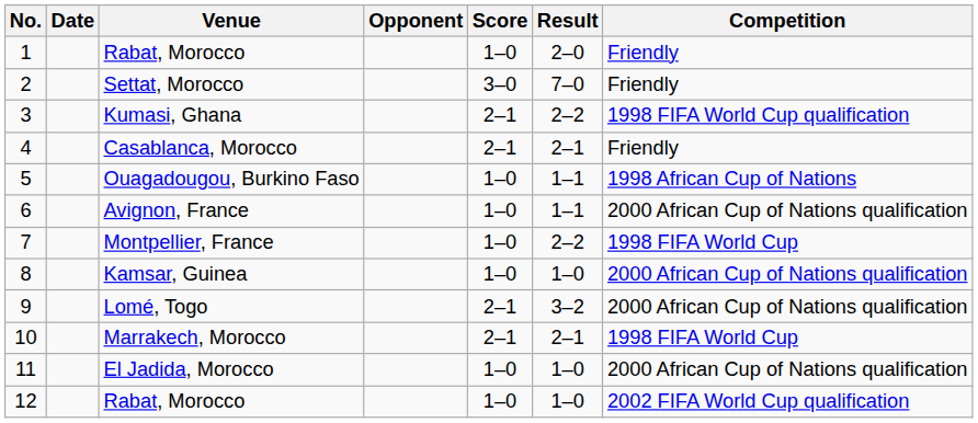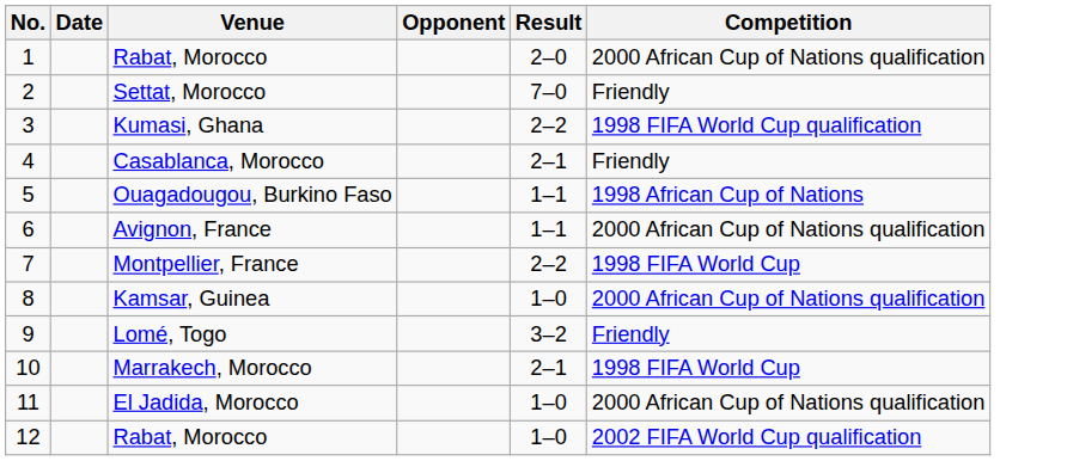 <table class="wikitable sortable">
 <tr>
 <th>No.</th>
 <th>Date</th>
 <th>Venue</th>
 <th>Opponent</th>
-<th>Score</th>
 <th>Result</th>
 <th>Competition</th>
 </tr>
 <tr>
 <td align="center">1</td>
 <td></td>
 <td><a href='#'>Rabat</a>, Morocco</td>
 <td></td>
-<td align="center">1–0</td>
 <td align="center">2–0</td>
-<td><a href='#'>Friendly</a></td>
+<td>2000 African Cup of Nations qualification</td>
 </tr>
 <tr>
 <td align="center">2</td>
 <td></td>
 <td><a href='#'>Settat</a>, Morocco</td>
 <td></td>
-<td align="center">3–0</td>
 <td align="center">7–0</td>
 <td>Friendly</td>
 </tr>
 <tr>
 <td align="center">3</td>
 <td></td>
 <td><a href='#'>Kumasi</a>, Ghana</td>
 <td></td>
-<td align="center">2–1</td>
 <td align="center">2–2</td>
 <td><a href='#'>1998 FIFA World Cup qualification</a></td>
 </tr>
 <tr>
 <td align="center">4</td>
 <td></td>
 <td><a href='#'>Casablanca</a>, Morocco</td>
 <td></td>
 <td align="center">2–1</td>
-<td align="center">2–1</td>
 <td>Friendly</td>
 </tr>
 <tr>
 <td align="center">5</td>
 <td></td>
 <td><a href='#'>Ouagadougou</a>, Burkino Faso</td>
 <td></td>
-<td align="center">1–0</td>
 <td align="center">1–1</td>
 <td><a href='#'>1998 African Cup of Nations</a></td>
 </tr>
 <tr>
 <td align="center">6</td>
 <td></td>
 <td><a href='#'>Avignon</a>, France</td>
 <td></td>
-<td align="center">1–0</td>
 <td align="center">1–1</td>
 <td>2000 African Cup of Nations qualification</td>
 </tr>
 <tr>
 <td align="center">7</td>
 <td></td>
 <td><a href='#'>Montpellier</a>, France</td>
 <td></td>
-<td align="center">1–0</td>
 <td align="center">2–2</td>
 <td><a href='#'>1998 FIFA World Cup</a></td>
 </tr>
 <tr>
 <td align="center">8</td>
 <td></td>
 <td><a href='#'>Kamsar</a>, Guinea</td>
 <td></td>
 <td align="center">1–0</td>
-<td align="center">1–0</td>
 <td><a href='#'>2000 African Cup of Nations qualification</a></td>
 </tr>
 <tr>
 <td align="center">9</td>
 <td></td>
 <td><a href='#'>Lomé</a>, Togo</td>
 <td></td>
-<td align="center">2–1</td>
 <td align="center">3–2</td>
-<td>2000 African Cup of Nations qualification</td>
+<td><a href='#'>Friendly</a></td>
 </tr>
 <tr>
 <td align="center">10</td>
 <td></td>
 <td><a href='#'>Marrakech</a>, Morocco</td>
 <td></td>
-<td align="center">2–1</td>
 <td align="center">2–1</td>
 <td><a href='#'>1998 FIFA World Cup</a></td>
 </tr>
 <tr>
 <td align="center">11</td>
 <td></td>
 <td><a href='#'>El Jadida</a>, Morocco</td>
 <td></td>
 <td align="center">1–0</td>
-<td align="center">1–0</td>
 <td>2000 African Cup of Nations qualification</td>
 </tr>
 <tr>
 <td align="center">12</td>
 <td></td>
 <td><a href='#'>Rabat</a>, Morocco</td>
 <td></td>
 <td align="center">1–0</td>
-<td align="center">1–0</td>
 <td><a href='#'>2002 FIFA World Cup qualification</a></td>
 </tr>
 </table>
